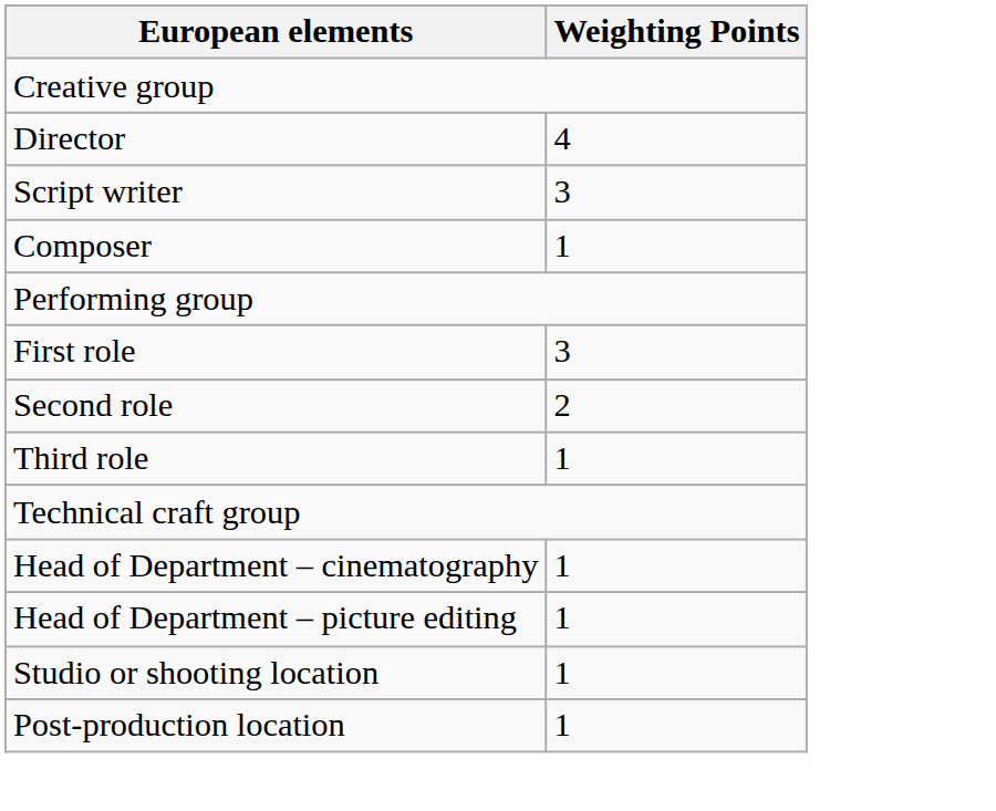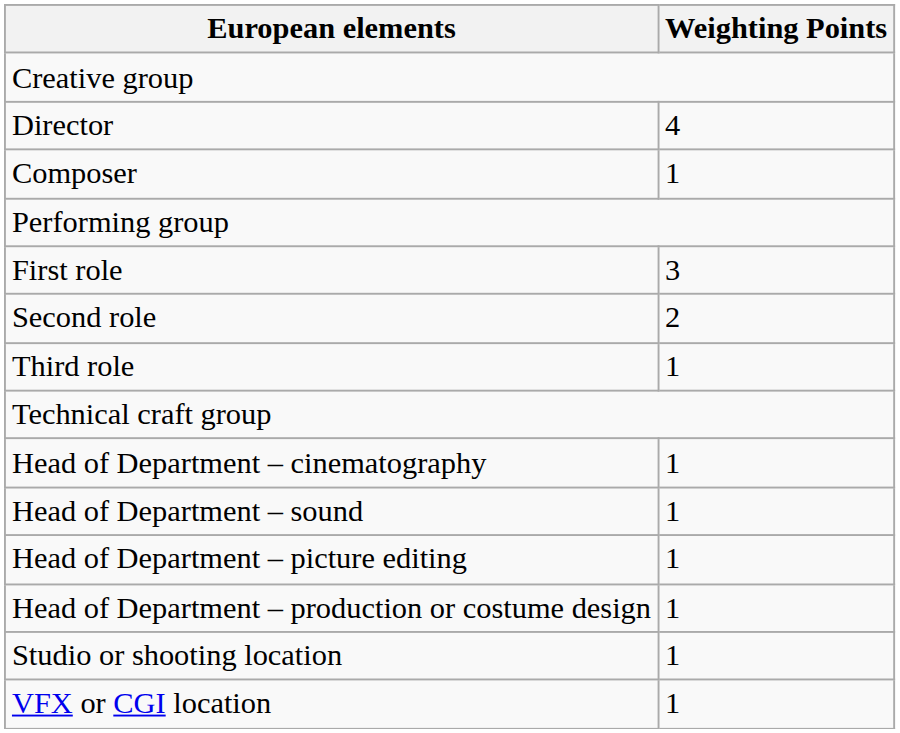 <table class="wikitable ">
 <tr>
 <th>European elements</th>
 <th>Weighting Points</th>
 </tr>
 <tr>
 <td colspan="2">Creative group</td>
 </tr>
 <tr>
 <td>Director</td>
 <td>4</td>
-</tr>
-<tr>
-<td>Script writer</td>
-<td>3</td>
 </tr>
 <tr>
 <td>Composer</td>
 <td>1</td>
 </tr>
 <tr>
 <td colspan="2">Performing group</td>
 </tr>
 <tr>
 <td>First role</td>
 <td>3</td>
 </tr>
 <tr>
 <td>Second role</td>
 <td>2</td>
 </tr>
 <tr>
 <td>Third role</td>
 <td>1</td>
 </tr>
 <tr>
 <td colspan="2">Technical craft group</td>
 </tr>
 <tr>
 <td>Head of Department – cinematography</td>
 <td>1</td>
 </tr>
 <tr>
+<td>Head of Department – sound</td>
+<td>1</td>
+</tr>
+<tr>
 <td>Head of Department – picture editing</td>
+<td>1</td>
+</tr>
+<tr>
+<td>Head of Department – production or costume design</td>
 <td>1</td>
 </tr>
 <tr>
 <td>Studio or shooting location</td>
 <td>1</td>
 </tr>
 <tr>
-<td>Post-production location</td>
+<td><a href='#'>VFX</a> or <a href='#'>CGI</a> location</td>
 <td>1</td>
 </tr>
 </table>
